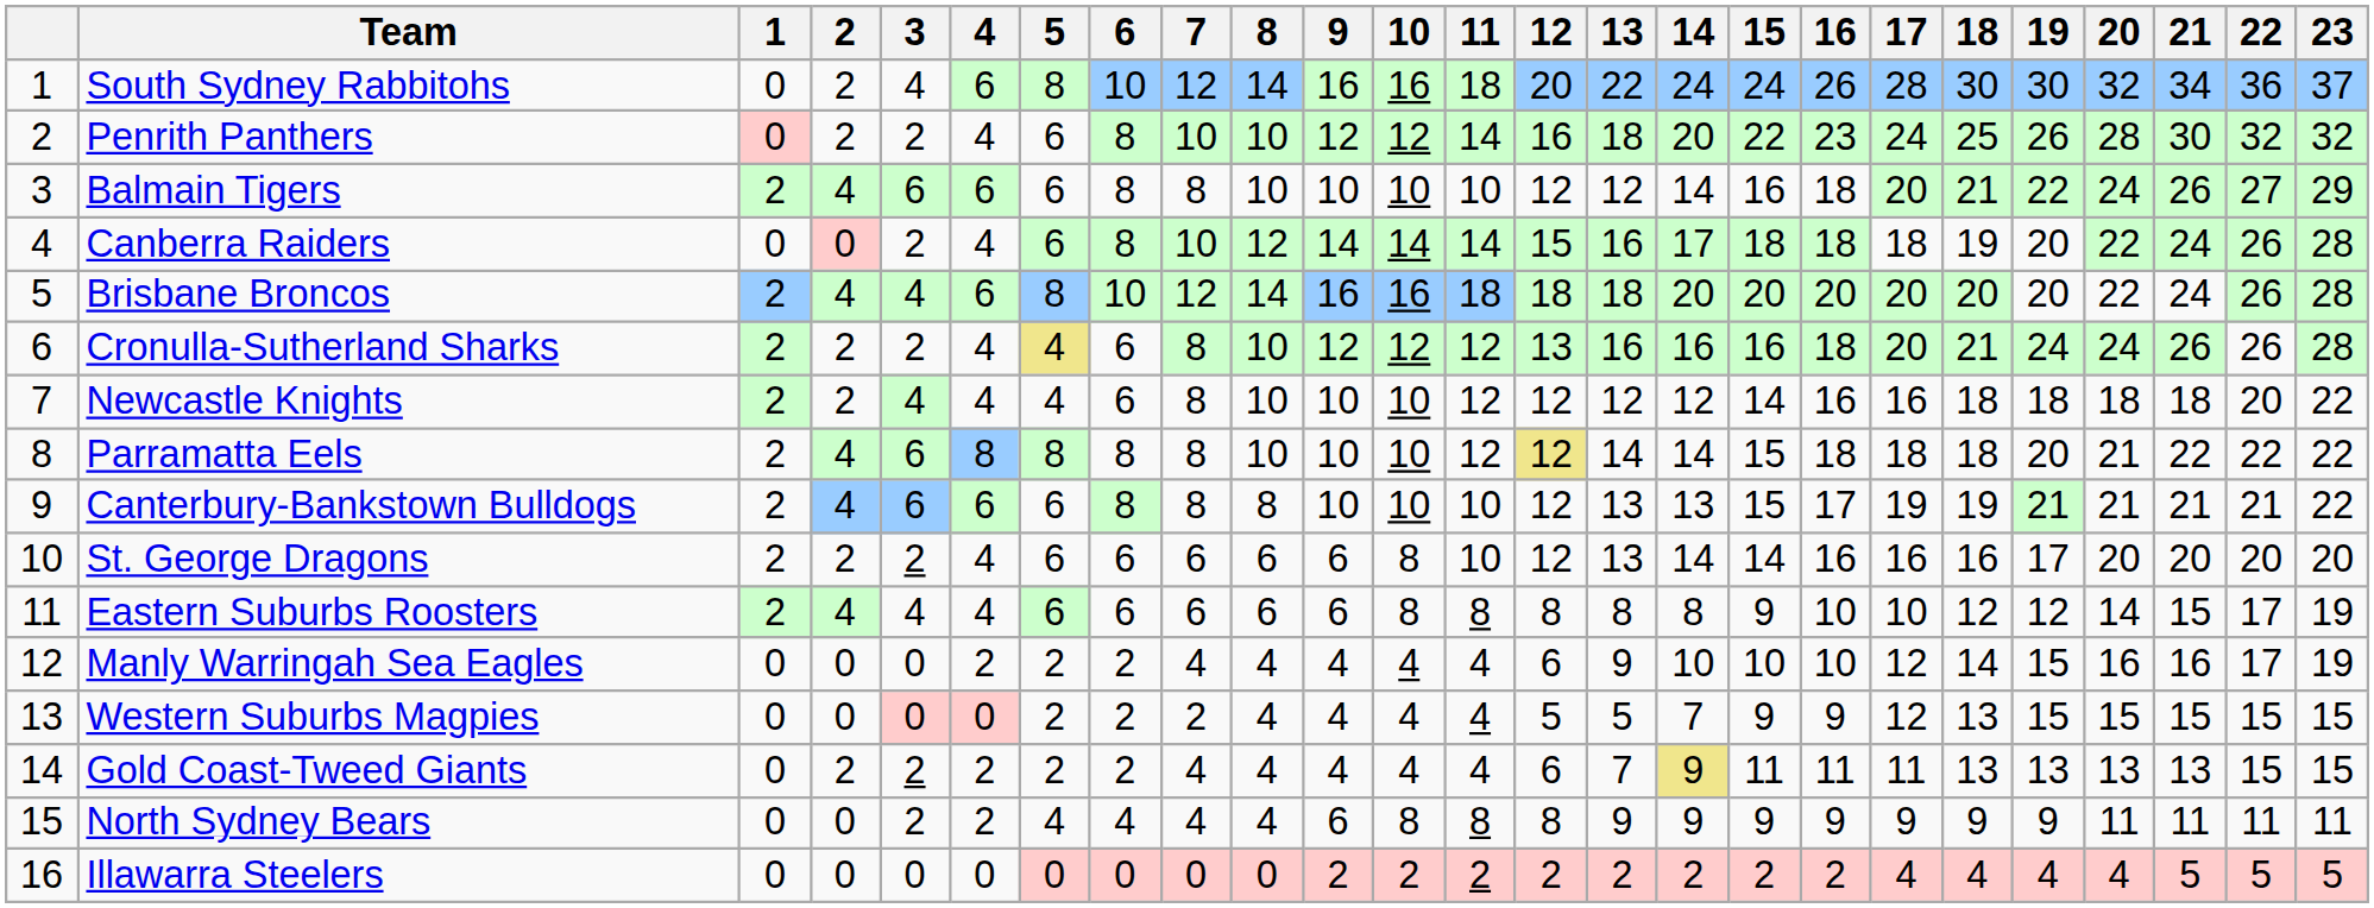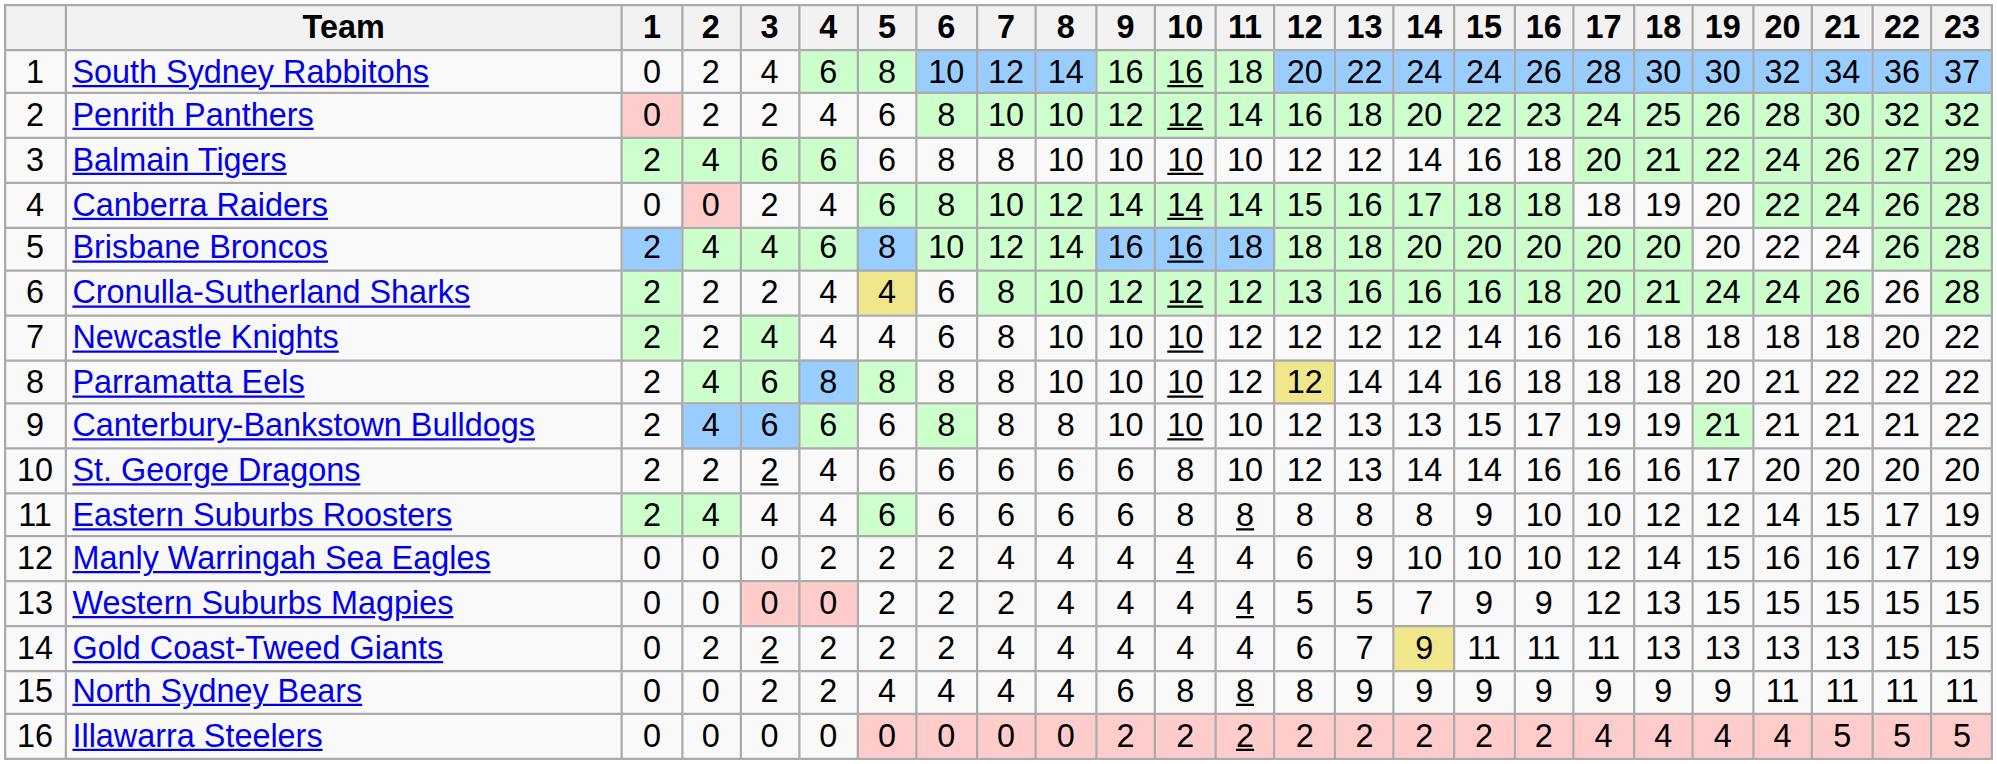 <table class="wikitable" style="text-align:center; line-height: 90%; font-size:90%;" width=100%>
 <tr>
 <th width=20 abbr="Position"></th>
 <th width=250>Team</th>
 <th width=20 abbr="Round 1">1</th>
 <th width=20 abbr="Round 2">2</th>
 <th width=20 abbr="Round 3">3</th>
 <th width=20 abbr="Round 4">4</th>
 <th width=20 abbr="Round 5">5</th>
 <th width=20 abbr="Round 6">6</th>
 <th width=20 abbr="Round 7">7</th>
 <th width=20 abbr="Round 8">8</th>
 <th width=20 abbr="Round 9">9</th>
 <th width=20 abbr="Round 10">10</th>
 <th width=20 abbr="Round 11">11</th>
 <th width=20 abbr="Round 12">12</th>
 <th width=20 abbr="Round 13">13</th>
 <th width=20 abbr="Round 14">14</th>
 <th width=20 abbr="Round 15">15</th>
 <th width=20 abbr="Round 16">16</th>
 <th width=20 abbr="Round 17">17</th>
 <th width=20 abbr="Round 18">18</th>
 <th width=20 abbr="Round 19">19</th>
 <th width=20 abbr="Round 20">20</th>
 <th width=20 abbr="Round 21">21</th>
 <th width=20 abbr="Round 22">22</th>
 <th width=20 abbr="Round 23">23</th>
 </tr>
 <tr>
 <td>1</td>
 <td style="text-align:left;"> <a href='#'>South Sydney Rabbitohs</a></td>
 <td>0</td>
 <td>2</td>
 <td>4</td>
 <td style="background: #ccffcc;">6</td>
 <td style="background: #ccffcc;">8</td>
 <td style="background: #99ccff;">10</td>
 <td style="background: #99ccff;">12</td>
 <td style="background: #99ccff;">14</td>
 <td style="background: #ccffcc;">16</td>
 <td style="background: #ccffcc;"><u>16</u></td>
 <td style="background: #ccffcc;">18</td>
 <td style="background: #99ccff;">20</td>
 <td style="background: #99ccff;">22</td>
 <td style="background: #99ccff;">24</td>
 <td style="background: #99ccff;">24</td>
 <td style="background: #99ccff;">26</td>
 <td style="background: #99ccff;">28</td>
 <td style="background: #99ccff;">30</td>
 <td style="background: #99ccff;">30</td>
 <td style="background: #99ccff;">32</td>
 <td style="background: #99ccff;">34</td>
 <td style="background: #99ccff;">36</td>
 <td style="background: #99ccff;">37</td>
 </tr>
 <tr>
 <td>2</td>
 <td style="text-align:left;"> <a href='#'>Penrith Panthers</a></td>
 <td style="background: #ffcccc;">0</td>
 <td>2</td>
 <td>2</td>
 <td>4</td>
 <td>6</td>
 <td style="background: #ccffcc;">8</td>
 <td style="background: #ccffcc;">10</td>
 <td style="background: #ccffcc;">10</td>
 <td style="background: #ccffcc;">12</td>
 <td style="background: #ccffcc;"><u>12</u></td>
 <td style="background: #ccffcc;">14</td>
 <td style="background: #ccffcc;">16</td>
 <td style="background: #ccffcc;">18</td>
 <td style="background: #ccffcc;">20</td>
 <td style="background: #ccffcc;">22</td>
 <td style="background: #ccffcc;">23</td>
 <td style="background: #ccffcc;">24</td>
 <td style="background: #ccffcc;">25</td>
 <td style="background: #ccffcc;">26</td>
 <td style="background: #ccffcc;">28</td>
 <td style="background: #ccffcc;">30</td>
 <td style="background: #ccffcc;">32</td>
 <td style="background: #ccffcc;">32</td>
 </tr>
 <tr>
 <td>3</td>
 <td style="text-align:left;"> <a href='#'>Balmain Tigers</a></td>
 <td style="background: #ccffcc;">2</td>
 <td style="background: #ccffcc;">4</td>
 <td style="background: #ccffcc;">6</td>
 <td style="background: #ccffcc;">6</td>
 <td>6</td>
 <td>8</td>
 <td>8</td>
 <td>10</td>
 <td>10</td>
 <td><u>10</u></td>
 <td>10</td>
 <td>12</td>
 <td>12</td>
 <td>14</td>
 <td>16</td>
 <td>18</td>
 <td style="background: #ccffcc;">20</td>
 <td style="background: #ccffcc;">21</td>
 <td style="background: #ccffcc;">22</td>
 <td style="background: #ccffcc;">24</td>
 <td style="background: #ccffcc;">26</td>
 <td style="background: #ccffcc;">27</td>
 <td style="background: #ccffcc;">29</td>
 </tr>
 <tr>
 <td>4</td>
 <td style="text-align:left;"> <a href='#'>Canberra Raiders</a></td>
 <td>0</td>
 <td style="background: #ffcccc;">0</td>
 <td>2</td>
 <td>4</td>
 <td style="background: #ccffcc;">6</td>
 <td style="background: #ccffcc;">8</td>
 <td style="background: #ccffcc;">10</td>
 <td style="background: #ccffcc;">12</td>
 <td style="background: #ccffcc;">14</td>
 <td style="background: #ccffcc;"><u>14</u></td>
 <td style="background: #ccffcc;">14</td>
 <td style="background: #ccffcc;">15</td>
 <td style="background: #ccffcc;">16</td>
 <td style="background: #ccffcc;">17</td>
 <td style="background: #ccffcc;">18</td>
 <td style="background: #ccffcc;">18</td>
 <td>18</td>
 <td>19</td>
 <td>20</td>
 <td style="background: #ccffcc;">22</td>
 <td style="background: #ccffcc;">24</td>
 <td style="background: #ccffcc;">26</td>
 <td style="background: #ccffcc;">28</td>
 </tr>
 <tr>
 <td>5</td>
 <td style="text-align:left;"> <a href='#'>Brisbane Broncos</a></td>
 <td style="background: #99ccff;">2</td>
 <td style="background: #ccffcc;">4</td>
 <td style="background: #ccffcc;">4</td>
 <td style="background: #ccffcc;">6</td>
 <td style="background: #99ccff;">8</td>
 <td style="background: #ccffcc;">10</td>
 <td style="background: #ccffcc;">12</td>
 <td style="background: #ccffcc;">14</td>
 <td style="background: #99ccff;">16</td>
 <td style="background: #99ccff;"><u>16</u></td>
 <td style="background: #99ccff;">18</td>
 <td style="background: #ccffcc;">18</td>
 <td style="background: #ccffcc;">18</td>
 <td style="background: #ccffcc;">20</td>
 <td style="background: #ccffcc;">20</td>
 <td style="background: #ccffcc;">20</td>
 <td style="background: #ccffcc;">20</td>
 <td style="background: #ccffcc;">20</td>
 <td>20</td>
 <td>22</td>
 <td>24</td>
 <td style="background: #ccffcc;">26</td>
 <td style="background: #ccffcc;">28</td>
 </tr>
 <tr>
 <td>6</td>
 <td style="text-align:left;"> <a href='#'>Cronulla-Sutherland Sharks</a></td>
 <td style="background: #ccffcc;">2</td>
 <td>2</td>
 <td>2</td>
 <td>4</td>
 <td style="background: khaki;">4</td>
 <td>6</td>
 <td style="background: #ccffcc;">8</td>
 <td style="background: #ccffcc;">10</td>
 <td style="background: #ccffcc;">12</td>
 <td style="background: #ccffcc;"><u>12</u></td>
 <td style="background: #ccffcc;">12</td>
 <td style="background: #ccffcc;">13</td>
 <td style="background: #ccffcc;">16</td>
 <td style="background: #ccffcc;">16</td>
 <td style="background: #ccffcc;">16</td>
 <td style="background: #ccffcc;">18</td>
 <td style="background: #ccffcc;">20</td>
 <td style="background: #ccffcc;">21</td>
 <td style="background: #ccffcc;">24</td>
 <td style="background: #ccffcc;">24</td>
 <td style="background: #ccffcc;">26</td>
 <td>26</td>
 <td style="background: #ccffcc;">28</td>
 </tr>
 <tr>
 <td>7</td>
 <td style="text-align:left;"> <a href='#'>Newcastle Knights</a></td>
 <td style="background: #ccffcc;">2</td>
 <td>2</td>
 <td style="background: #ccffcc;">4</td>
 <td>4</td>
 <td>4</td>
 <td>6</td>
 <td>8</td>
 <td>10</td>
 <td>10</td>
 <td><u>10</u></td>
 <td>12</td>
 <td>12</td>
 <td>12</td>
 <td>12</td>
 <td>14</td>
 <td>16</td>
 <td>16</td>
 <td>18</td>
 <td>18</td>
 <td>18</td>
 <td>18</td>
 <td>20</td>
 <td>22</td>
 </tr>
 <tr>
 <td>8</td>
 <td style="text-align:left;"> <a href='#'>Parramatta Eels</a></td>
 <td>2</td>
 <td style="background: #ccffcc;">4</td>
 <td style="background: #ccffcc;">6</td>
 <td style="background: #99ccff;">8</td>
 <td style="background: #ccffcc;">8</td>
 <td>8</td>
 <td>8</td>
 <td>10</td>
 <td>10</td>
 <td><u>10</u></td>
 <td>12</td>
 <td style="background: khaki;">12</td>
 <td>14</td>
 <td>14</td>
-<td>15</td>
+<td>16</td>
 <td>18</td>
 <td>18</td>
 <td>18</td>
 <td>20</td>
 <td>21</td>
 <td>22</td>
 <td>22</td>
 <td>22</td>
 </tr>
 <tr>
 <td>9</td>
 <td style="text-align:left;"> <a href='#'>Canterbury-Bankstown Bulldogs</a></td>
 <td>2</td>
 <td style="background: #99ccff;">4</td>
 <td style="background: #99ccff;">6</td>
 <td style="background: #ccffcc;">6</td>
 <td>6</td>
 <td style="background: #ccffcc;">8</td>
 <td>8</td>
 <td>8</td>
 <td>10</td>
 <td><u>10</u></td>
 <td>10</td>
 <td>12</td>
 <td>13</td>
 <td>13</td>
 <td>15</td>
 <td>17</td>
 <td>19</td>
 <td>19</td>
 <td style="background: #ccffcc;">21</td>
 <td>21</td>
 <td>21</td>
 <td>21</td>
 <td>22</td>
 </tr>
 <tr>
 <td>10</td>
 <td style="text-align:left;"> <a href='#'>St. George Dragons</a></td>
 <td>2</td>
 <td>2</td>
 <td><u>2</u></td>
 <td>4</td>
 <td>6</td>
 <td>6</td>
 <td>6</td>
 <td>6</td>
 <td>6</td>
 <td>8</td>
 <td>10</td>
 <td>12</td>
 <td>13</td>
 <td>14</td>
 <td>14</td>
 <td>16</td>
 <td>16</td>
 <td>16</td>
 <td>17</td>
 <td>20</td>
 <td>20</td>
 <td>20</td>
 <td>20</td>
 </tr>
 <tr>
 <td>11</td>
 <td style="text-align:left;"> <a href='#'>Eastern Suburbs Roosters</a></td>
 <td style="background: #ccffcc;">2</td>
 <td style="background: #ccffcc;">4</td>
 <td>4</td>
 <td>4</td>
 <td style="background: #ccffcc;">6</td>
 <td>6</td>
 <td>6</td>
 <td>6</td>
 <td>6</td>
 <td>8</td>
 <td><u>8</u></td>
 <td>8</td>
 <td>8</td>
 <td>8</td>
 <td>9</td>
 <td>10</td>
 <td>10</td>
 <td>12</td>
 <td>12</td>
 <td>14</td>
 <td>15</td>
 <td>17</td>
 <td>19</td>
 </tr>
 <tr>
 <td>12</td>
 <td style="text-align:left;"> <a href='#'>Manly Warringah Sea Eagles</a></td>
 <td>0</td>
 <td>0</td>
 <td>0</td>
 <td>2</td>
 <td>2</td>
 <td>2</td>
 <td>4</td>
 <td>4</td>
 <td>4</td>
 <td><u>4</u></td>
 <td>4</td>
 <td>6</td>
 <td>9</td>
 <td>10</td>
 <td>10</td>
 <td>10</td>
 <td>12</td>
 <td>14</td>
 <td>15</td>
 <td>16</td>
 <td>16</td>
 <td>17</td>
 <td>19</td>
 </tr>
 <tr>
 <td>13</td>
 <td style="text-align:left;"> <a href='#'>Western Suburbs Magpies</a></td>
 <td>0</td>
 <td>0</td>
 <td style="background: #ffcccc;">0</td>
 <td style="background: #ffcccc;">0</td>
 <td>2</td>
 <td>2</td>
 <td>2</td>
 <td>4</td>
 <td>4</td>
 <td>4</td>
 <td><u>4</u></td>
 <td>5</td>
 <td>5</td>
 <td>7</td>
 <td>9</td>
 <td>9</td>
 <td>12</td>
 <td>13</td>
 <td>15</td>
 <td>15</td>
 <td>15</td>
 <td>15</td>
 <td>15</td>
 </tr>
 <tr>
 <td>14</td>
 <td style="text-align:left;"> <a href='#'>Gold Coast-Tweed Giants</a></td>
 <td>0</td>
 <td>2</td>
 <td><u>2</u></td>
 <td>2</td>
 <td>2</td>
 <td>2</td>
 <td>4</td>
 <td>4</td>
 <td>4</td>
 <td>4</td>
 <td>4</td>
 <td>6</td>
 <td>7</td>
 <td style="background: khaki;">9</td>
 <td>11</td>
 <td>11</td>
 <td>11</td>
 <td>13</td>
 <td>13</td>
 <td>13</td>
 <td>13</td>
 <td>15</td>
 <td>15</td>
 </tr>
 <tr>
 <td>15</td>
 <td style="text-align:left;"> <a href='#'>North Sydney Bears</a></td>
 <td>0</td>
 <td>0</td>
 <td>2</td>
 <td>2</td>
 <td>4</td>
 <td>4</td>
 <td>4</td>
 <td>4</td>
 <td>6</td>
 <td>8</td>
 <td><u>8</u></td>
 <td>8</td>
 <td>9</td>
 <td>9</td>
 <td>9</td>
 <td>9</td>
 <td>9</td>
 <td>9</td>
 <td>9</td>
 <td>11</td>
 <td>11</td>
 <td>11</td>
 <td>11</td>
 </tr>
 <tr>
 <td>16</td>
 <td style="text-align:left;"> <a href='#'>Illawarra Steelers</a></td>
 <td>0</td>
 <td>0</td>
 <td>0</td>
 <td>0</td>
 <td style="background: #ffcccc;">0</td>
 <td style="background: #ffcccc;">0</td>
 <td style="background: #ffcccc;">0</td>
 <td style="background: #ffcccc;">0</td>
 <td style="background: #ffcccc;">2</td>
 <td style="background: #ffcccc;">2</td>
 <td style="background: #ffcccc;"><u>2</u></td>
 <td style="background: #ffcccc;">2</td>
 <td style="background: #ffcccc;">2</td>
 <td style="background: #ffcccc;">2</td>
 <td style="background: #ffcccc;">2</td>
 <td style="background: #ffcccc;">2</td>
 <td style="background: #ffcccc;">4</td>
 <td style="background: #ffcccc;">4</td>
 <td style="background: #ffcccc;">4</td>
 <td style="background: #ffcccc;">4</td>
 <td style="background: #ffcccc;">5</td>
 <td style="background: #ffcccc;">5</td>
 <td style="background: #ffcccc;">5</td>
 </tr>
 </table>
